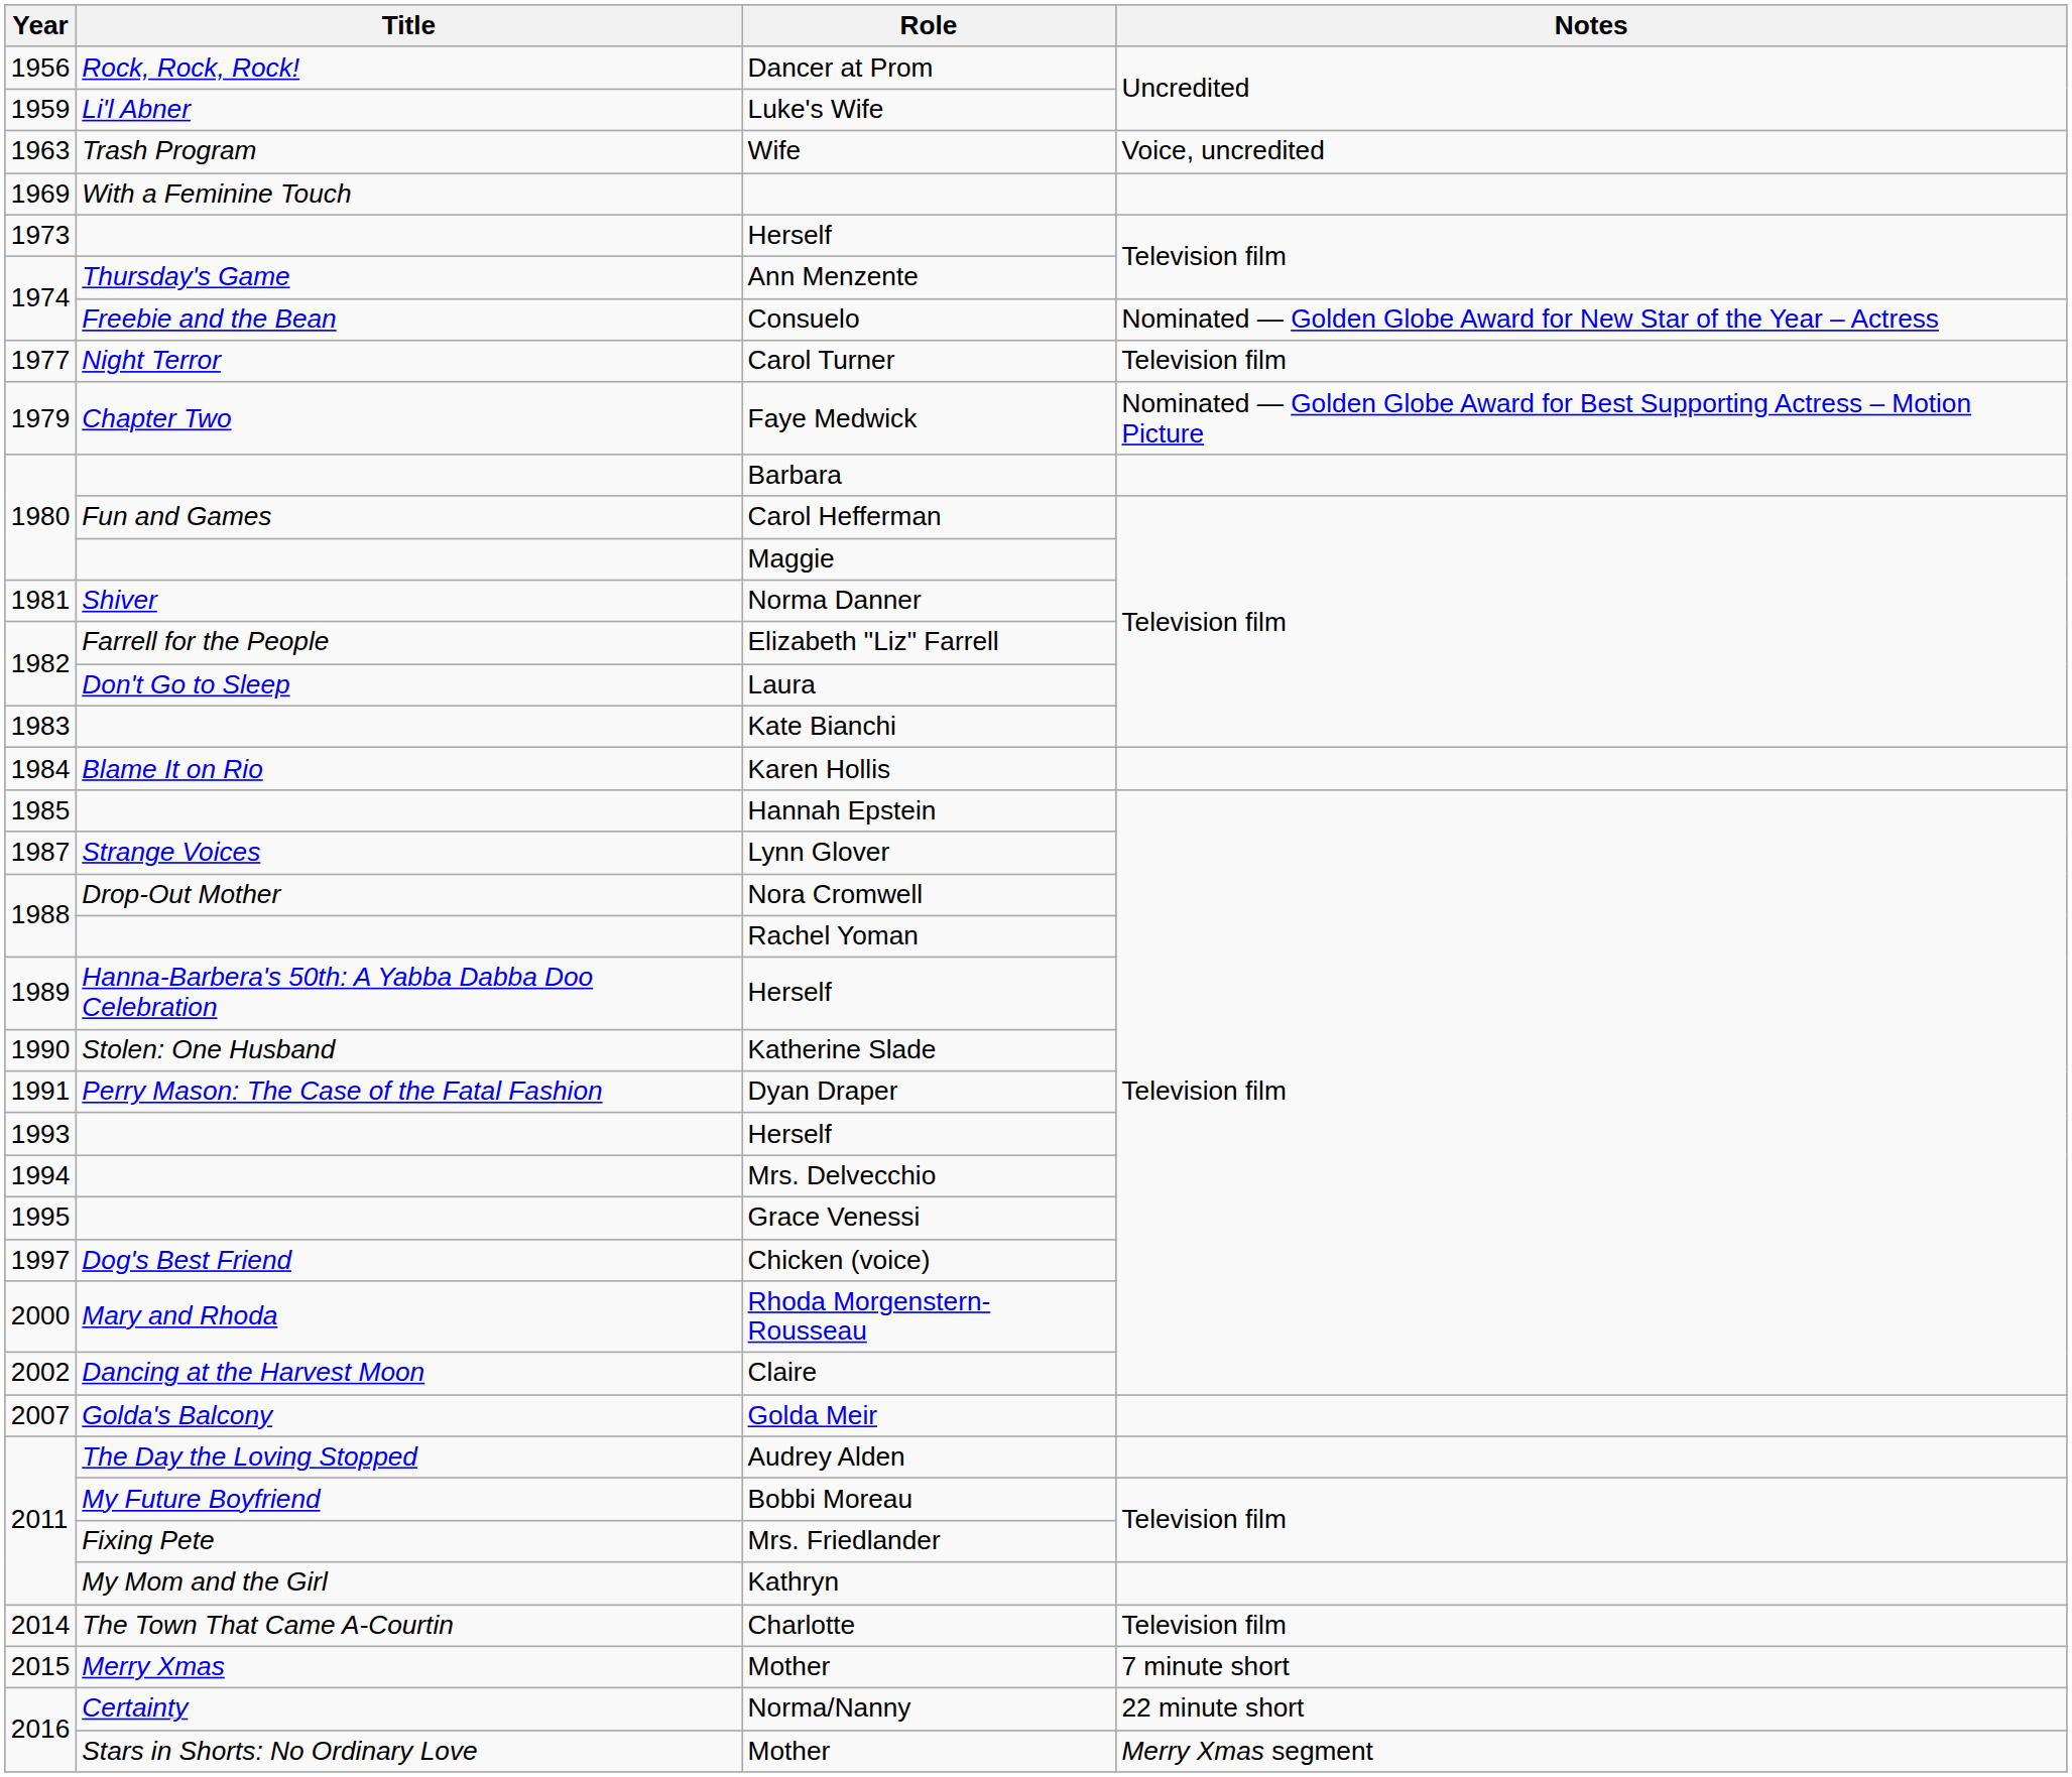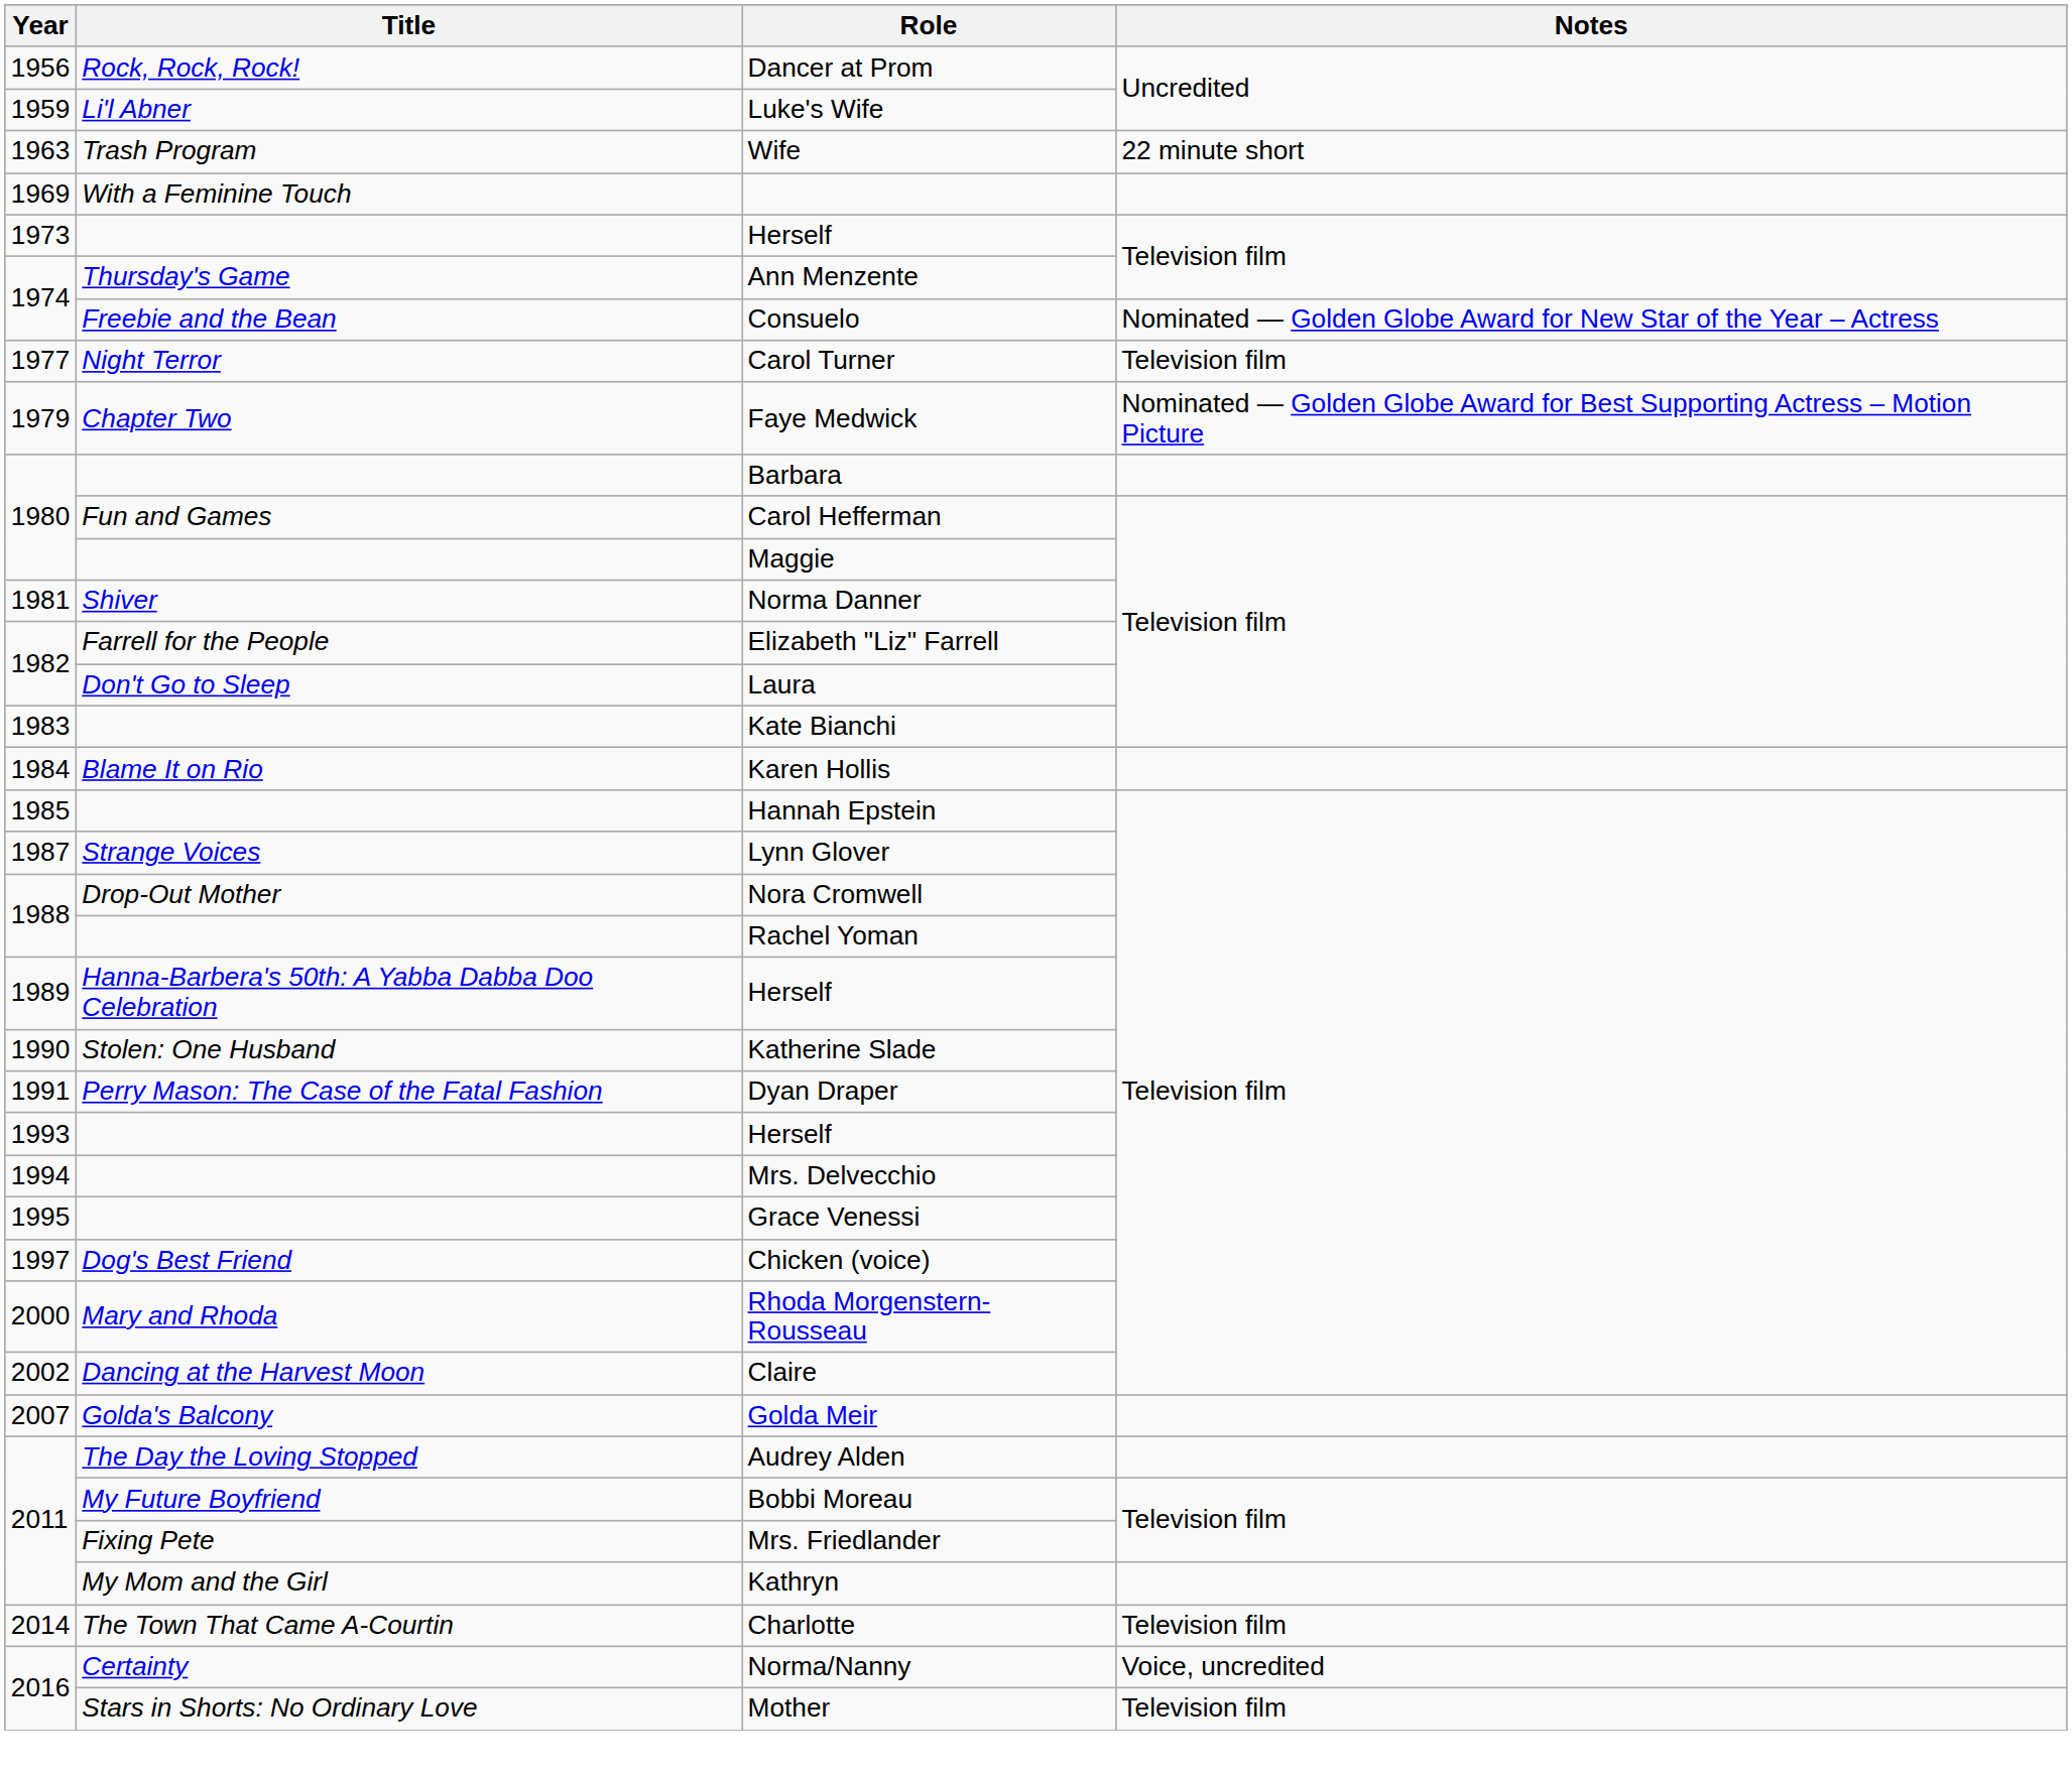 <table class="wikitable sortable">
 <tr>
 <th>Year</th>
 <th>Title</th>
 <th>Role</th>
 <th class="unsortable">Notes</th>
 </tr>
 <tr>
 <td>1956</td>
 <td><em><a href='#'>Rock, Rock, Rock!</a></em></td>
 <td>Dancer at Prom</td>
 <td rowspan=2>Uncredited</td>
 </tr>
 <tr>
 <td>1959</td>
 <td><em><a href='#'>Li'l Abner</a></em></td>
 <td>Luke's Wife</td>
 </tr>
 <tr>
 <td>1963</td>
 <td><em>Trash Program</em></td>
 <td>Wife</td>
-<td>Voice, uncredited</td>
+<td>22 minute short</td>
 </tr>
 <tr>
 <td>1969</td>
 <td><em>With a Feminine Touch</em></td>
 <td></td>
 <td></td>
 </tr>
 <tr>
 <td>1973</td>
 <td><em></em></td>
 <td>Herself</td>
 <td rowspan=2>Television film</td>
 </tr>
 <tr>
 <td rowspan=2>1974</td>
 <td><em><a href='#'>Thursday's Game</a></em></td>
 <td>Ann Menzente</td>
 </tr>
 <tr>
 <td><em><a href='#'>Freebie and the Bean</a></em></td>
 <td>Consuelo</td>
 <td>Nominated — <a href='#'>Golden Globe Award for New Star of the Year – Actress</a></td>
 </tr>
 <tr>
 <td>1977</td>
 <td><em><a href='#'>Night Terror</a></em></td>
 <td>Carol Turner</td>
 <td>Television film</td>
 </tr>
 <tr>
 <td>1979</td>
 <td><em><a href='#'>Chapter Two</a></em></td>
 <td>Faye Medwick</td>
 <td>Nominated — <a href='#'>Golden Globe Award for Best Supporting Actress – Motion Picture</a></td>
 </tr>
 <tr>
 <td rowspan=3>1980</td>
 <td><em></em></td>
 <td>Barbara</td>
 <td></td>
 </tr>
 <tr>
 <td><em>Fun and Games</em></td>
 <td>Carol Hefferman</td>
 <td rowspan=6>Television film</td>
 </tr>
 <tr>
 <td><em></em></td>
 <td>Maggie</td>
 </tr>
 <tr>
 <td>1981</td>
 <td><em><a href='#'>Shiver</a></em></td>
 <td>Norma Danner</td>
 </tr>
 <tr>
 <td rowspan=2>1982</td>
 <td><em>Farrell for the People</em></td>
 <td>Elizabeth "Liz" Farrell</td>
 </tr>
 <tr>
 <td><em><a href='#'>Don't Go to Sleep</a></em></td>
 <td>Laura</td>
 </tr>
 <tr>
 <td>1983</td>
 <td><em></em></td>
 <td>Kate Bianchi</td>
 </tr>
 <tr>
 <td>1984</td>
 <td><em><a href='#'>Blame It on Rio</a></em></td>
 <td>Karen Hollis</td>
 <td></td>
 </tr>
 <tr>
 <td>1985</td>
 <td><em></em></td>
 <td>Hannah Epstein</td>
 <td rowspan=13>Television film</td>
 </tr>
 <tr>
 <td>1987</td>
 <td><em><a href='#'>Strange Voices</a></em></td>
 <td>Lynn Glover</td>
 </tr>
 <tr>
 <td rowspan=2>1988</td>
 <td><em>Drop-Out Mother</em></td>
 <td>Nora Cromwell</td>
 </tr>
 <tr>
 <td><em></em></td>
 <td>Rachel Yoman</td>
 </tr>
 <tr>
 <td>1989</td>
 <td><em><a href='#'>Hanna-Barbera's 50th: A Yabba Dabba Doo Celebration</a></em></td>
 <td>Herself</td>
 </tr>
 <tr>
 <td>1990</td>
 <td><em>Stolen: One Husband</em></td>
 <td>Katherine Slade</td>
 </tr>
 <tr>
 <td>1991</td>
 <td><em><a href='#'>Perry Mason: The Case of the Fatal Fashion</a></em></td>
 <td>Dyan Draper</td>
 </tr>
 <tr>
 <td>1993</td>
 <td><em></em></td>
 <td>Herself</td>
 </tr>
 <tr>
 <td>1994</td>
 <td><em></em></td>
 <td>Mrs. Delvecchio</td>
 </tr>
 <tr>
 <td>1995</td>
 <td><em></em></td>
 <td>Grace Venessi</td>
 </tr>
 <tr>
 <td>1997</td>
 <td><em><a href='#'>Dog's Best Friend</a></em></td>
 <td>Chicken (voice)</td>
 </tr>
 <tr>
 <td>2000</td>
 <td><em><a href='#'>Mary and Rhoda</a></em></td>
 <td><a href='#'>Rhoda Morgenstern-Rousseau</a></td>
 </tr>
 <tr>
 <td>2002</td>
 <td><em><a href='#'>Dancing at the Harvest Moon</a></em></td>
 <td>Claire</td>
 </tr>
 <tr>
 <td>2007</td>
 <td><em><a href='#'>Golda's Balcony</a></em></td>
 <td><a href='#'>Golda Meir</a></td>
 <td></td>
 </tr>
 <tr>
 <td rowspan=4>2011</td>
 <td><em><a href='#'>The Day the Loving Stopped</a></em></td>
 <td>Audrey Alden</td>
 <td></td>
 </tr>
 <tr>
 <td><em><a href='#'>My Future Boyfriend</a></em></td>
 <td>Bobbi Moreau</td>
 <td rowspan=2>Television film</td>
 </tr>
 <tr>
 <td><em>Fixing Pete</em></td>
 <td>Mrs. Friedlander</td>
 </tr>
 <tr>
 <td><em>My Mom and the Girl</em></td>
 <td>Kathryn</td>
 <td></td>
 </tr>
 <tr>
 <td>2014</td>
 <td><em>The Town That Came A-Courtin</em></td>
 <td>Charlotte</td>
 <td>Television film</td>
 </tr>
 <tr>
-<td>2015</td>
-<td><em><a href='#'>Merry Xmas</a></em></td>
-<td>Mother</td>
-<td>7 minute short</td>
-</tr>
-<tr>
 <td rowspan=2>2016</td>
 <td><em><a href='#'>Certainty</a></em></td>
 <td>Norma/Nanny</td>
-<td>22 minute short</td>
+<td>Voice, uncredited</td>
 </tr>
 <tr>
 <td><em>Stars in Shorts: No Ordinary Love</em></td>
 <td>Mother</td>
-<td><em>Merry Xmas</em> segment</td>
+<td>Television film</td>
 </tr>
 </table>
